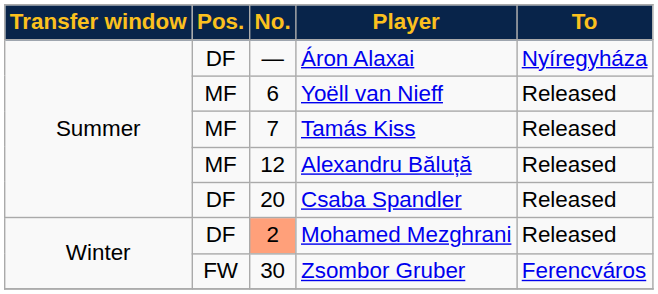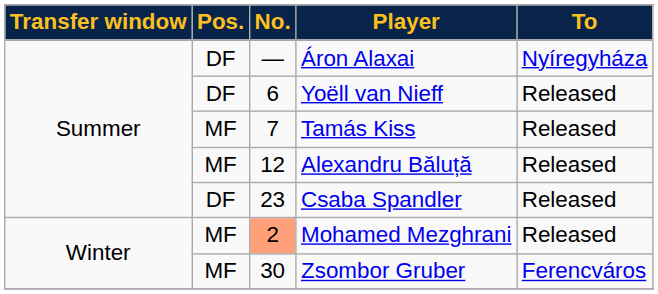 <table class="wikitable plainrowheaders sortable">
 <tr>
 <th style="background-color:#08244A;color:#FBC01E">Transfer window</th>
 <th style="background-color:#08244A;color:#FBC01E">Pos.</th>
 <th style="background-color:#08244A;color:#FBC01E">No.</th>
 <th style="background-color:#08244A;color:#FBC01E">Player</th>
 <th style="background-color:#08244A;color:#FBC01E">To</th>
 </tr>
 <tr>
 <td rowspan="5" style="text-align:center;">Summer</td>
 <td style="text-align:center;">DF</td>
 <td style="text-align:center;">—</td>
 <td style="text-align:left;"> <a href='#'>Áron Alaxai</a></td>
 <td style="text-align:left;"><a href='#'>Nyíregyháza</a></td>
 </tr>
 <tr>
-<td style="text-align:center;">MF</td>
+<td style="text-align:center;">DF</td>
 <td style="text-align:center;">6</td>
 <td style="text-align:left;"> <a href='#'>Yoëll van Nieff</a></td>
 <td style="text-align:left;">Released</td>
 </tr>
 <tr>
 <td style="text-align:center;">MF</td>
 <td style="text-align:center;">7</td>
 <td style="text-align:left;"> <a href='#'>Tamás Kiss</a></td>
 <td style="text-align:left;">Released</td>
 </tr>
 <tr>
 <td style="text-align:center;">MF</td>
 <td style="text-align:center;">12</td>
 <td style="text-align:left;"> <a href='#'>Alexandru Băluță</a></td>
 <td style="text-align:left;">Released</td>
 </tr>
 <tr>
 <td style="text-align:center;">DF</td>
-<td style="text-align:center;">20</td>
+<td style="text-align:center;">23</td>
 <td style="text-align:left;"> <a href='#'>Csaba Spandler</a></td>
 <td style="text-align:left;">Released</td>
 </tr>
 <tr>
 <td rowspan="2" style="text-align:center;">Winter</td>
-<td style="text-align:center;">DF</td>
+<td style="text-align:center;">MF</td>
 <td style="background: lightsalmon; text-align:center;">2</td>
 <td style="text-align:left;"> <a href='#'>Mohamed Mezghrani</a></td>
 <td style="text-align:left;">Released</td>
 </tr>
 <tr>
-<td style="text-align:center;">FW</td>
+<td style="text-align:center;">MF</td>
 <td style="text-align:center;">30</td>
 <td style="text-align:left;"> <a href='#'>Zsombor Gruber</a></td>
 <td style="text-align:left;"><a href='#'>Ferencváros</a></td>
 </tr>
 <tr>
 </tr>
 </table>
